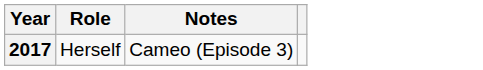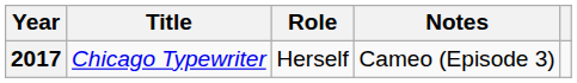 <table class="wikitable plainrowheaders">
 <tr>
 <th scope="col">Year</th>
+<th scope="col">Title</th>
 <th scope="col">Role</th>
 <th scpoe="col">Notes</th>
 <th scope="col"></th>
 </tr>
 <tr>
 <th scope="row">2017</th>
+<td><a href='#'><em>Chicago Typewriter</em></a></td>
 <td>Herself</td>
 <td>Cameo (Episode 3)</td>
 <td style="text-align:center"></td>
 </tr>
 </table>
